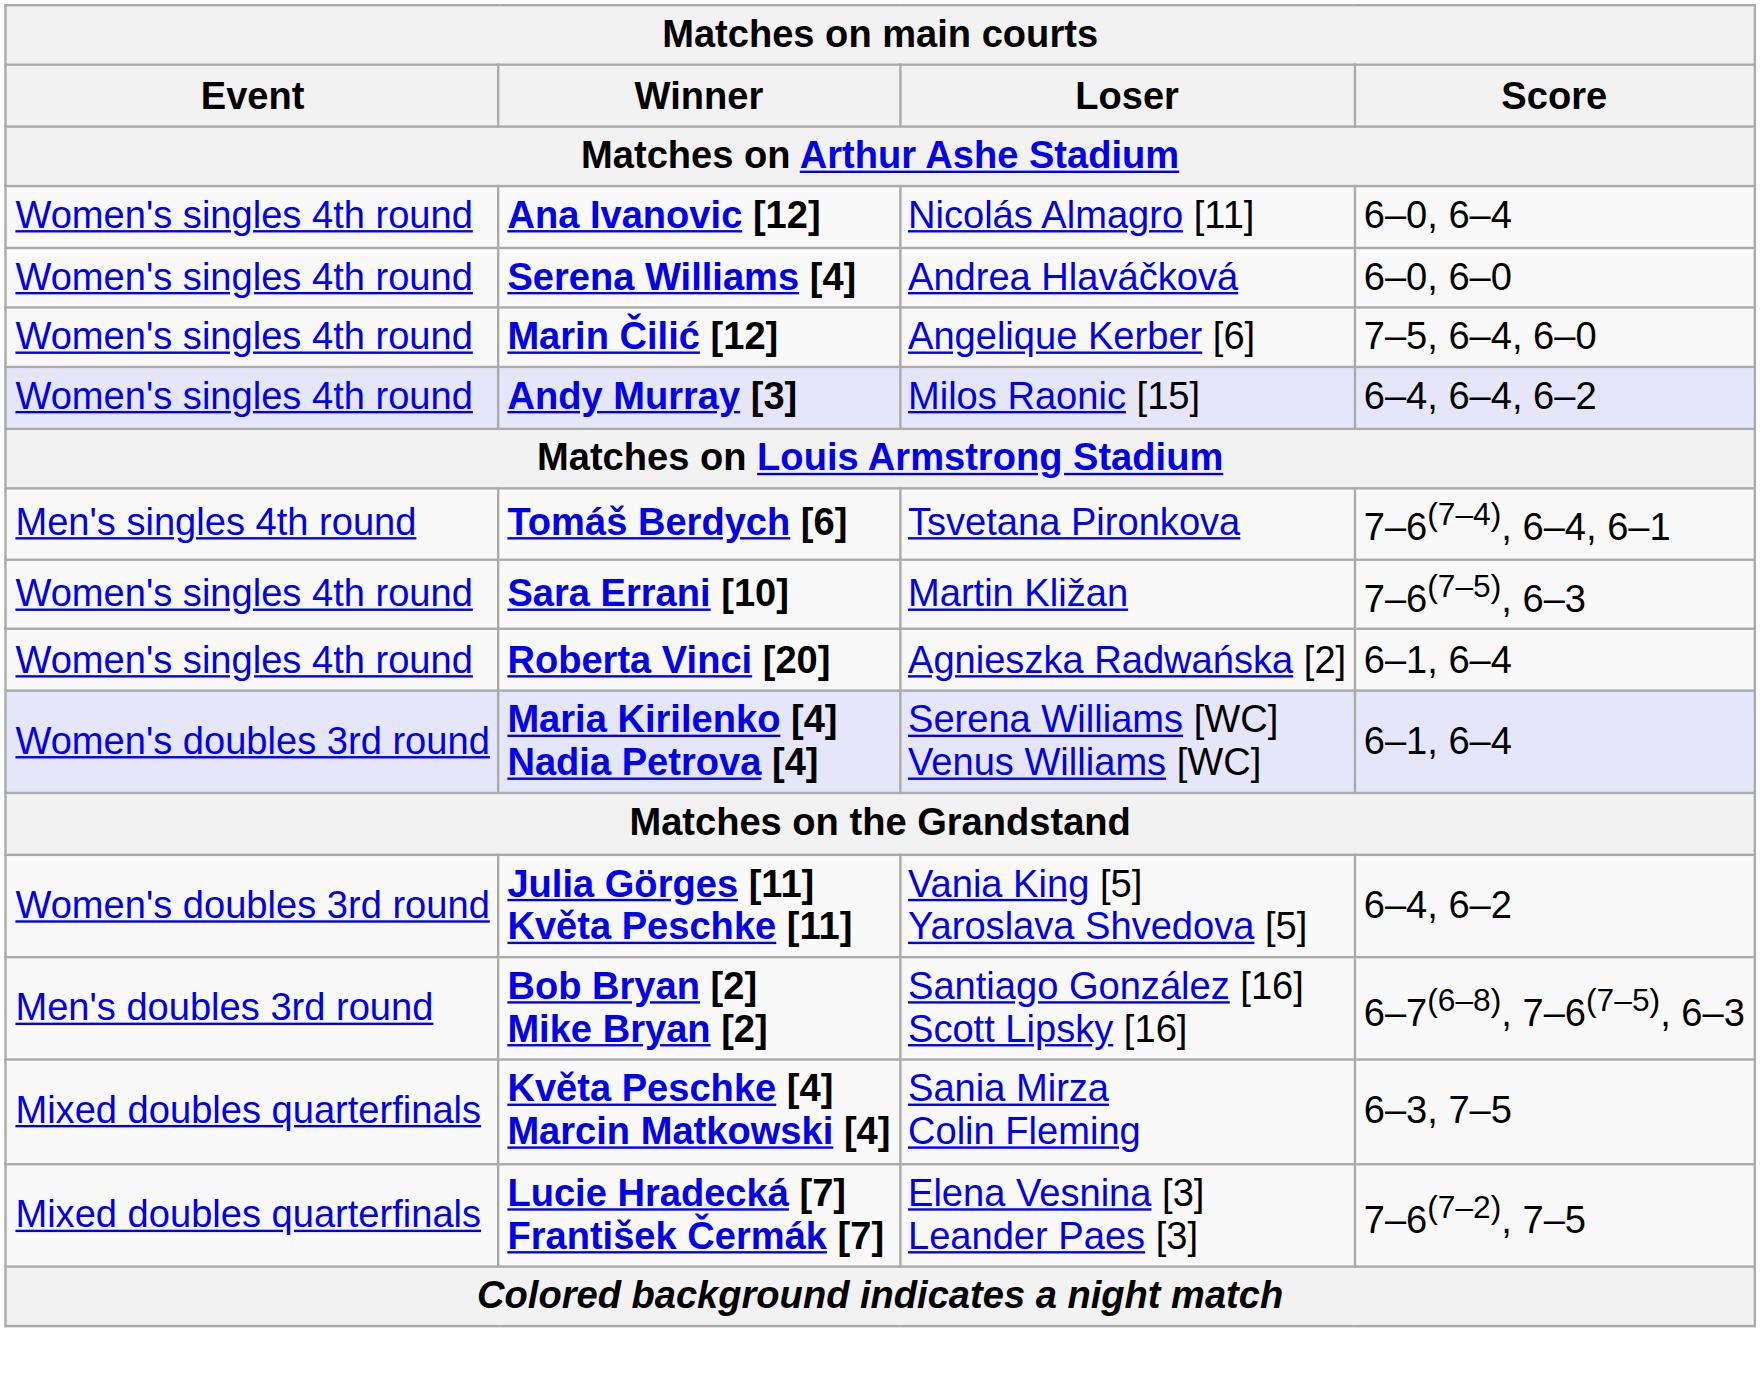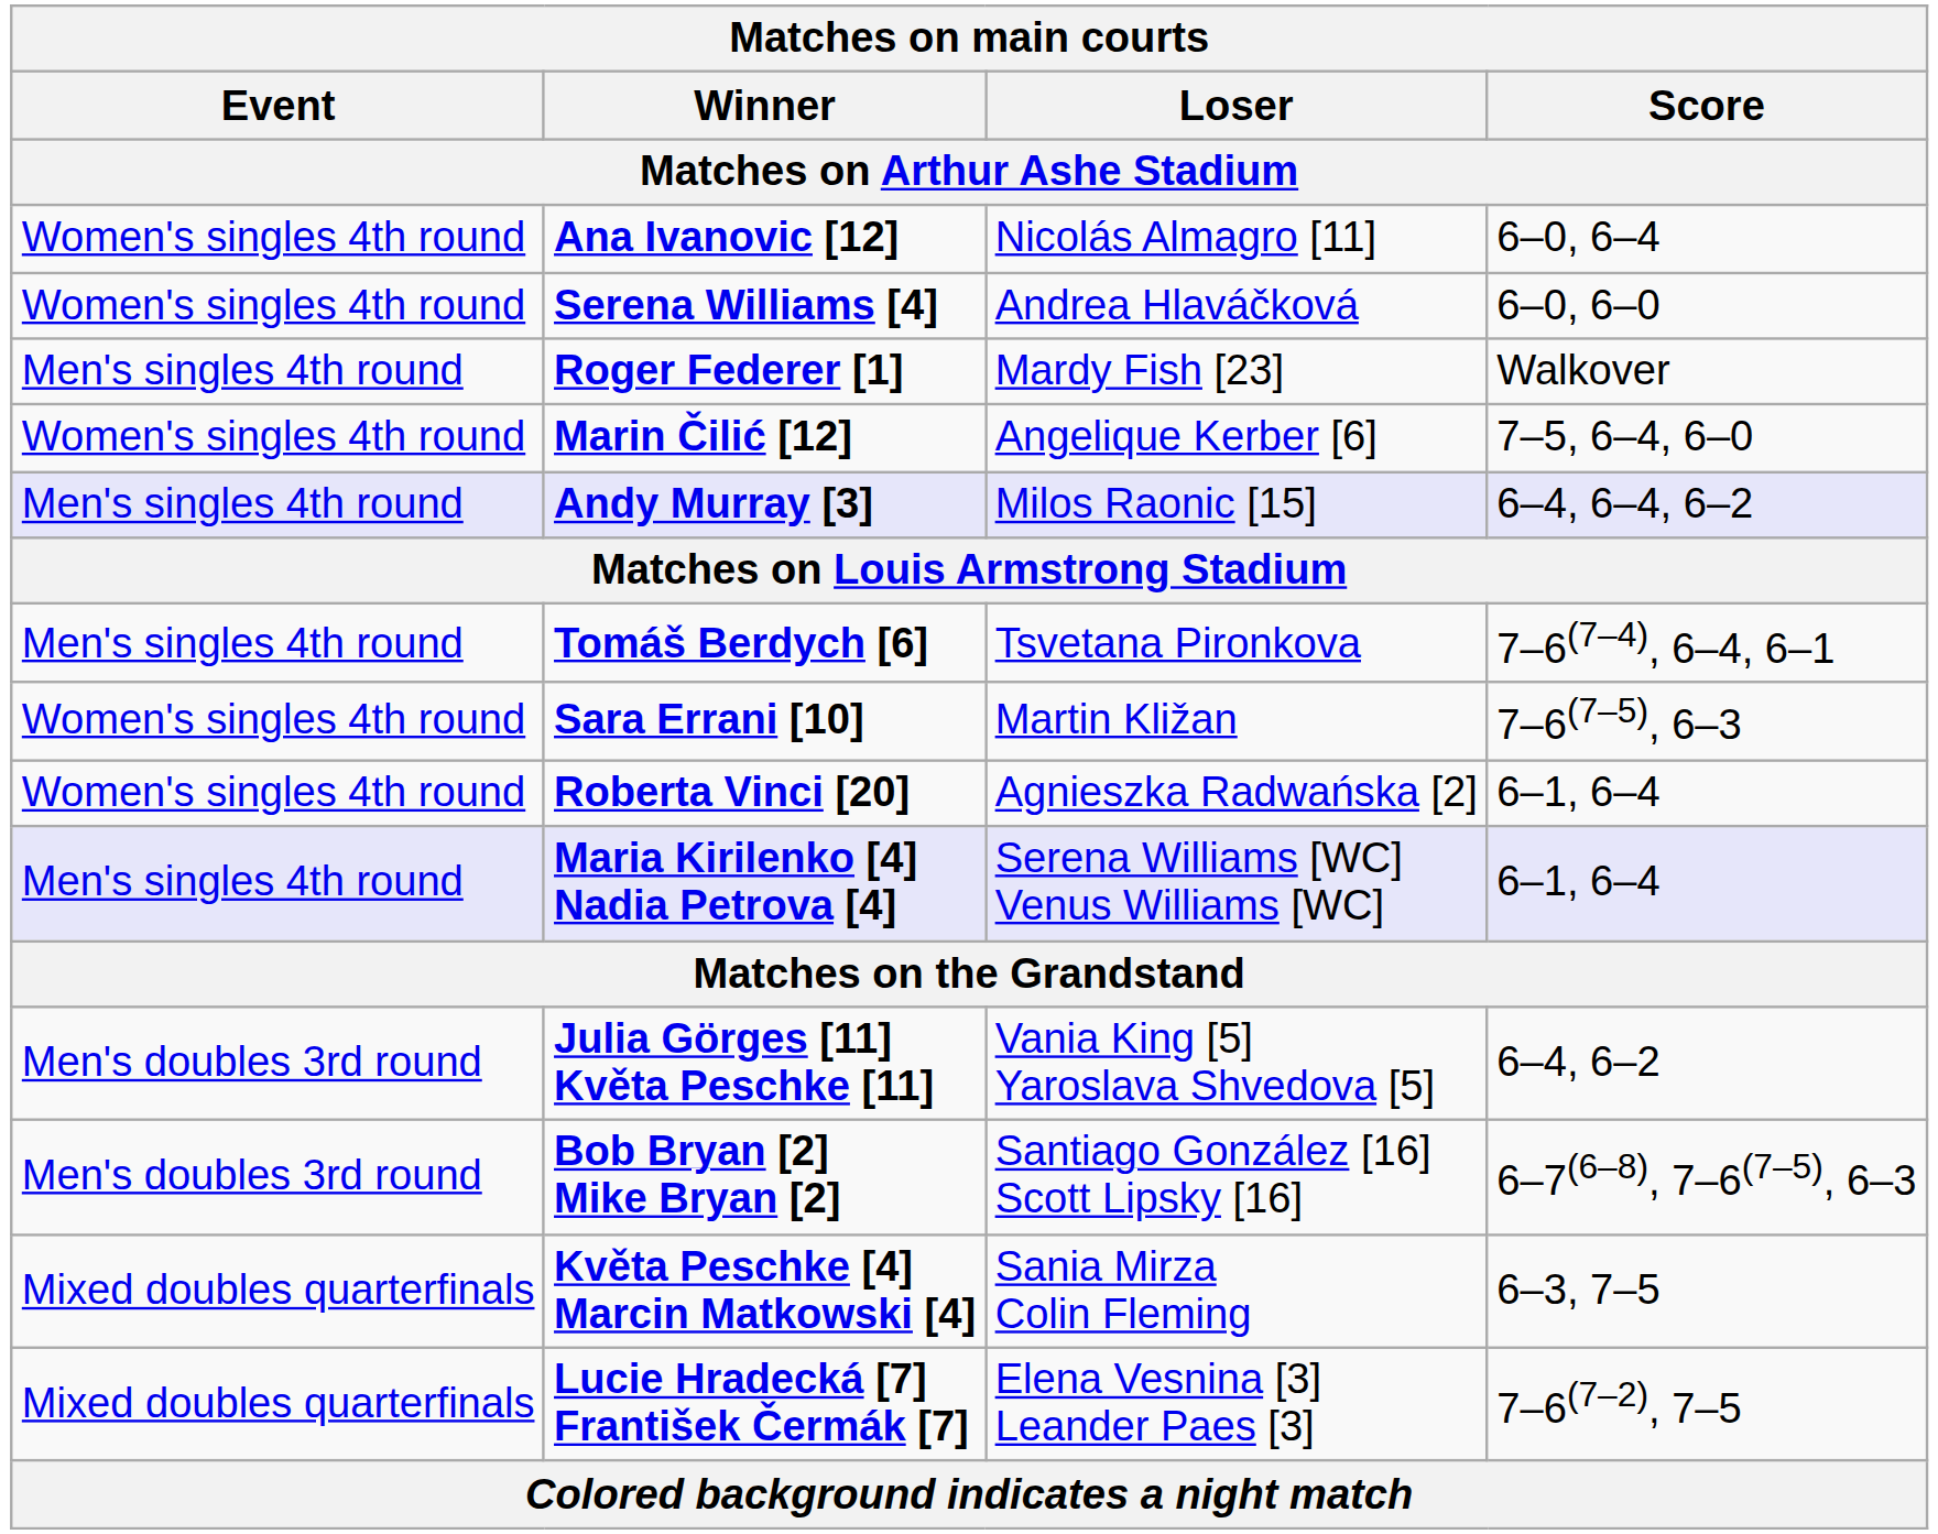 <table class="wikitable collapsible uncollapsed" style=margin:auto>
 <tr>
 <th colspan=4><strong>Matches on main courts</strong></th>
 </tr>
 <tr>
 <th>Event</th>
 <th>Winner</th>
 <th>Loser</th>
 <th>Score</th>
 </tr>
 <tr>
 <th colspan=4><strong>Matches on <a href='#'>Arthur Ashe Stadium</a></strong></th>
 </tr>
 <tr>
 <td><a href='#'>Women's singles 4th round</a></td>
 <td> <strong><a href='#'>Ana Ivanovic</a> [12]</strong></td>
 <td> <a href='#'>Nicolás Almagro</a> [11]</td>
 <td>6–0, 6–4</td>
 </tr>
 <tr>
 <td><a href='#'>Women's singles 4th round</a></td>
 <td> <strong><a href='#'>Serena Williams</a> [4]</strong></td>
 <td> <a href='#'>Andrea Hlaváčková</a></td>
 <td>6–0, 6–0</td>
 </tr>
 <tr>
+<td><a href='#'>Men's singles 4th round</a></td>
+<td> <strong><a href='#'>Roger Federer</a> [1]</strong></td>
+<td> <a href='#'>Mardy Fish</a> [23]</td>
+<td>Walkover</td>
+</tr>
+<tr>
 <td><a href='#'>Women's singles 4th round</a></td>
 <td> <strong><a href='#'>Marin Čilić</a> [12]</strong></td>
 <td> <a href='#'>Angelique Kerber</a> [6]</td>
 <td>7–5, 6–4, 6–0</td>
 </tr>
 <tr bgcolor=lavender>
-<td><a href='#'>Women's singles 4th round</a></td>
+<td><a href='#'>Men's singles 4th round</a></td>
 <td> <strong><a href='#'>Andy Murray</a> [3]</strong></td>
 <td> <a href='#'>Milos Raonic</a> [15]</td>
 <td>6–4, 6–4, 6–2</td>
 </tr>
 <tr>
 <th colspan=4><strong>Matches on <a href='#'>Louis Armstrong Stadium</a></strong></th>
 </tr>
 <tr>
 <td><a href='#'>Men's singles 4th round</a></td>
 <td> <strong><a href='#'>Tomáš Berdych</a> [6]</strong></td>
 <td> <a href='#'>Tsvetana Pironkova</a></td>
 <td>7–6<sup>(7–4)</sup>, 6–4, 6–1</td>
 </tr>
 <tr>
 <td><a href='#'>Women's singles 4th round</a></td>
 <td> <strong><a href='#'>Sara Errani</a> [10]</strong></td>
 <td> <a href='#'>Martin Kližan</a></td>
 <td>7–6<sup>(7–5)</sup>, 6–3</td>
 </tr>
 <tr>
 <td><a href='#'>Women's singles 4th round</a></td>
 <td> <strong><a href='#'>Roberta Vinci</a> [20]</strong></td>
 <td> <a href='#'>Agnieszka Radwańska</a> [2]</td>
 <td>6–1, 6–4</td>
 </tr>
 <tr bgcolor=lavender>
-<td><a href='#'>Women's doubles 3rd round</a></td>
+<td><a href='#'>Men's singles 4th round</a></td>
 <td><strong> <a href='#'>Maria Kirilenko</a> [4]<br> <a href='#'>Nadia Petrova</a> [4]</strong></td>
 <td> <a href='#'>Serena Williams</a> [WC]<br> <a href='#'>Venus Williams</a> [WC]</td>
 <td>6–1, 6–4</td>
 </tr>
 <tr>
 <th colspan=4><strong>Matches on the Grandstand</strong></th>
 </tr>
 <tr>
-<td><a href='#'>Women's doubles 3rd round</a></td>
+<td><a href='#'>Men's doubles 3rd round</a></td>
 <td> <strong><a href='#'>Julia Görges</a> [11]<br> <a href='#'>Květa Peschke</a> [11]</strong></td>
 <td> <a href='#'>Vania King</a> [5]<br> <a href='#'>Yaroslava Shvedova</a> [5]</td>
 <td>6–4, 6–2</td>
 </tr>
 <tr>
 <td><a href='#'>Men's doubles 3rd round</a></td>
 <td> <strong><a href='#'>Bob Bryan</a> [2]<br> <a href='#'>Mike Bryan</a> [2]</strong></td>
 <td> <a href='#'>Santiago González</a> [16]<br> <a href='#'>Scott Lipsky</a> [16]</td>
 <td>6–7<sup>(6–8)</sup>, 7–6<sup>(7–5)</sup>, 6–3</td>
 </tr>
 <tr>
 <td><a href='#'>Mixed doubles quarterfinals</a></td>
 <td><strong> <a href='#'>Květa Peschke</a> [4]<br> <a href='#'>Marcin Matkowski</a> [4]</strong></td>
 <td> <a href='#'>Sania Mirza</a><br> <a href='#'>Colin Fleming</a></td>
 <td>6–3, 7–5</td>
 </tr>
 <tr>
 <td><a href='#'>Mixed doubles quarterfinals</a></td>
 <td><strong> <a href='#'>Lucie Hradecká</a> [7]<br> <a href='#'>František Čermák</a> [7]</strong></td>
 <td> <a href='#'>Elena Vesnina</a> [3]<br> <a href='#'>Leander Paes</a> [3]</td>
 <td>7–6<sup>(7–2)</sup>, 7–5</td>
 </tr>
 <tr>
 <th colspan=4><em>Colored background indicates a night match</em></th>
 </tr>
 </table>
